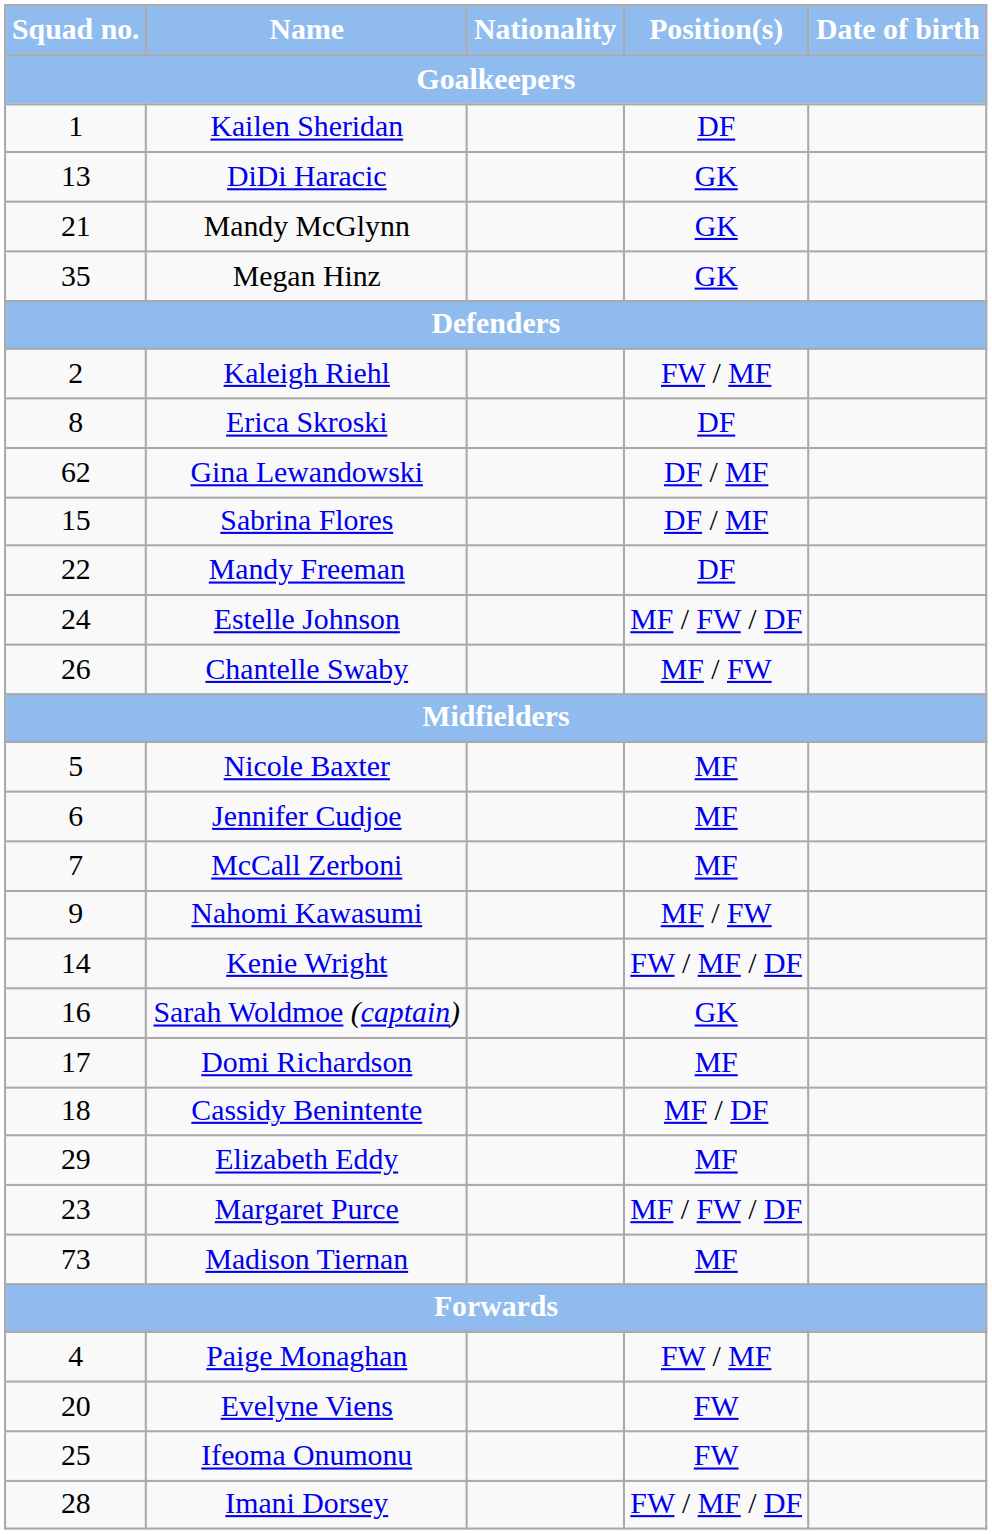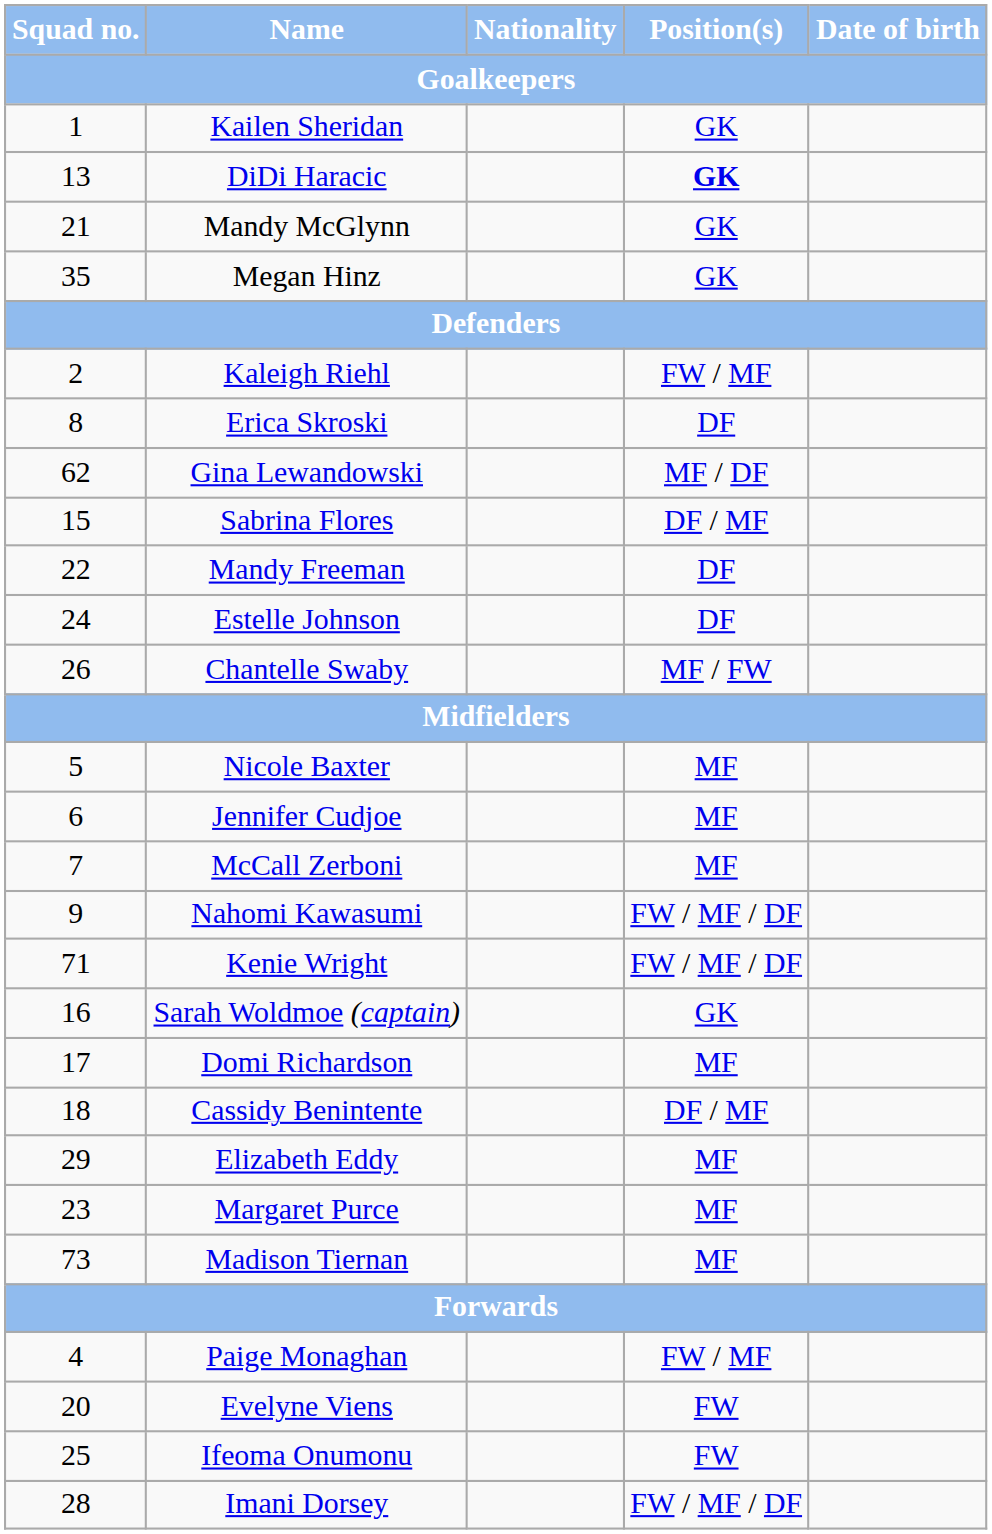 <table class="wikitable" style="text-align:center; font-size:90%;">
 <tr>
 <th style="background:#90bbee; color:white; text-align:center;">Squad no.</th>
 <th style="background:#90bbee; color:white; text-align:center;">Name</th>
 <th style="background:#90bbee; color:white; text-align:center;">Nationality</th>
 <th style="background:#90bbee; color:white; text-align:center;">Position(s)</th>
 <th style="background:#90bbee; color:white; text-align:center;">Date of birth</th>
 </tr>
 <tr>
 <th colspan="9" style="background:#90bbee; color:white; text-align:center"><strong>Goalkeepers</strong></th>
 </tr>
 <tr>
 <td>1</td>
 <td><a href='#'>Kailen Sheridan</a></td>
 <td></td>
-<td><a href='#'>DF</a></td>
+<td><a href='#'>GK</a></td>
 <td></td>
 </tr>
 <tr>
 <td>13</td>
 <td><a href='#'>DiDi Haracic</a></td>
 <td></td>
-<td><a href='#'>GK</a></td>
+<td><strong><a href='#'>GK</a></strong></td>
 <td></td>
 </tr>
 <tr>
 <td>21</td>
 <td>Mandy McGlynn</td>
 <td></td>
 <td><a href='#'>GK</a></td>
 <td></td>
 </tr>
 <tr>
 <td>35</td>
 <td>Megan Hinz</td>
 <td></td>
 <td><a href='#'>GK</a></td>
 <td></td>
 </tr>
 <tr>
 <th colspan="9" style="background:#90bbee; color:white; text-align:center"><strong>Defenders</strong></th>
 </tr>
 <tr>
 <td>2</td>
 <td><a href='#'>Kaleigh Riehl</a></td>
 <td></td>
 <td><a href='#'>FW</a> / <a href='#'>MF</a></td>
 <td></td>
 </tr>
 <tr>
 <td>8</td>
 <td><a href='#'>Erica Skroski</a></td>
 <td></td>
 <td><a href='#'>DF</a></td>
 <td></td>
 </tr>
 <tr>
 <td>62</td>
 <td><a href='#'>Gina Lewandowski</a></td>
 <td></td>
-<td><a href='#'>DF</a> / <a href='#'>MF</a></td>
+<td><a href='#'>MF</a> / <a href='#'>DF</a></td>
 <td></td>
 </tr>
 <tr>
 <td>15</td>
 <td><a href='#'>Sabrina Flores</a></td>
 <td></td>
 <td><a href='#'>DF</a> / <a href='#'>MF</a></td>
 <td></td>
 </tr>
 <tr>
 <td>22</td>
 <td><a href='#'>Mandy Freeman</a></td>
 <td></td>
 <td><a href='#'>DF</a></td>
 <td></td>
 </tr>
 <tr>
 <td>24</td>
 <td><a href='#'>Estelle Johnson</a></td>
 <td></td>
-<td><a href='#'>MF</a> / <a href='#'>FW</a> / <a href='#'>DF</a></td>
+<td><a href='#'>DF</a></td>
 <td></td>
 </tr>
 <tr>
 <td>26</td>
 <td><a href='#'>Chantelle Swaby</a></td>
 <td></td>
 <td><a href='#'>MF</a> / <a href='#'>FW</a></td>
 <td></td>
 </tr>
 <tr>
 <th colspan="9" style="background:#90bbee; color:white; text-align:center"><strong>Midfielders</strong></th>
 </tr>
 <tr>
 <td>5</td>
 <td><a href='#'>Nicole Baxter</a></td>
 <td></td>
 <td><a href='#'>MF</a></td>
 <td></td>
 </tr>
 <tr>
 <td>6</td>
 <td><a href='#'>Jennifer Cudjoe</a></td>
 <td></td>
 <td><a href='#'>MF</a></td>
 <td></td>
 </tr>
 <tr>
 <td>7</td>
 <td><a href='#'>McCall Zerboni</a></td>
 <td></td>
 <td><a href='#'>MF</a></td>
 <td></td>
 </tr>
 <tr>
 <td>9</td>
 <td><a href='#'>Nahomi Kawasumi</a></td>
 <td></td>
-<td><a href='#'>MF</a> / <a href='#'>FW</a></td>
+<td><a href='#'>FW</a> / <a href='#'>MF</a> / <a href='#'>DF</a></td>
 <td></td>
 </tr>
 <tr>
-<td>14</td>
+<td>71</td>
 <td><a href='#'>Kenie Wright</a> </td>
 <td></td>
 <td><a href='#'>FW</a> / <a href='#'>MF</a> / <a href='#'>DF</a></td>
 <td></td>
 </tr>
 <tr>
 <td>16</td>
 <td><a href='#'>Sarah Woldmoe</a> <em>(<a href='#'>captain</a>)</em></td>
 <td></td>
 <td><a href='#'>GK</a></td>
 <td></td>
 </tr>
 <tr>
 <td>17</td>
 <td><a href='#'>Domi Richardson</a></td>
 <td></td>
 <td><a href='#'>MF</a></td>
 <td></td>
 </tr>
 <tr>
 <td>18</td>
 <td><a href='#'>Cassidy Benintente</a></td>
 <td></td>
-<td><a href='#'>MF</a> / <a href='#'>DF</a></td>
+<td><a href='#'>DF</a> / <a href='#'>MF</a></td>
 <td></td>
 </tr>
 <tr>
 <td>29</td>
 <td><a href='#'>Elizabeth Eddy</a></td>
 <td></td>
 <td><a href='#'>MF</a></td>
 <td></td>
 </tr>
 <tr>
 <td>23</td>
 <td><a href='#'>Margaret Purce</a></td>
 <td></td>
-<td><a href='#'>MF</a> / <a href='#'>FW</a> / <a href='#'>DF</a></td>
+<td><a href='#'>MF</a></td>
 <td></td>
 </tr>
 <tr>
 <td>73</td>
 <td><a href='#'>Madison Tiernan</a> </td>
 <td></td>
 <td><a href='#'>MF</a></td>
 <td></td>
 </tr>
 <tr>
 <th colspan="9" style="background:#90bbee; color:white; text-align:center"><strong>Forwards</strong></th>
 </tr>
 <tr>
 <td>4</td>
 <td><a href='#'>Paige Monaghan</a></td>
 <td></td>
 <td><a href='#'>FW</a> / <a href='#'>MF</a></td>
 <td></td>
 </tr>
 <tr>
 <td>20</td>
 <td><a href='#'>Evelyne Viens</a></td>
 <td></td>
 <td><a href='#'>FW</a></td>
 <td></td>
 </tr>
 <tr>
 <td>25</td>
 <td><a href='#'>Ifeoma Onumonu</a></td>
 <td></td>
 <td><a href='#'>FW</a></td>
 <td></td>
 </tr>
 <tr>
 <td>28</td>
 <td><a href='#'>Imani Dorsey</a></td>
 <td></td>
 <td><a href='#'>FW</a> / <a href='#'>MF</a> / <a href='#'>DF</a></td>
 <td></td>
 </tr>
 </table>
